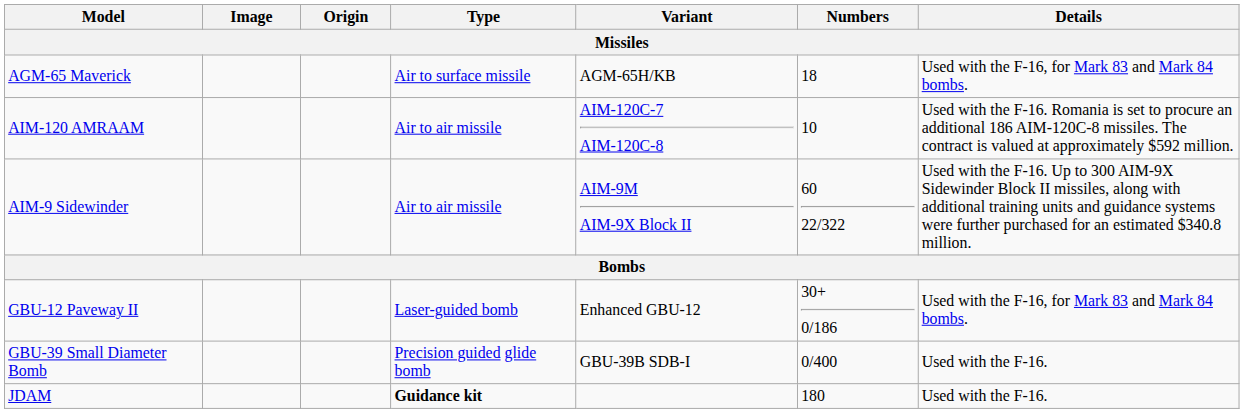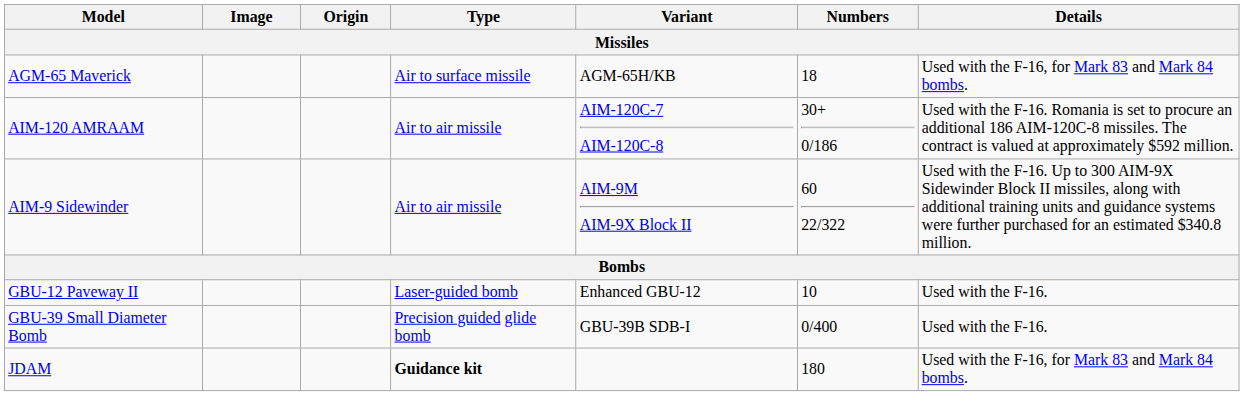 <table class="wikitable">
 <tr>
 <th style="text-align:center; width:16%;">Model</th>
 <th style="text-align:center; width:8%;">Image</th>
 <th style="text-align:center;">Origin</th>
 <th style="text-align:center; width:15%;">Type</th>
 <th style="text-align:center;">Variant</th>
 <th style="text-align:center;">Numbers</th>
 <th style="text-align:center; width:26%;">Details</th>
 </tr>
 <tr>
 <th colspan="7">Missiles</th>
 </tr>
 <tr>
 <td><a href='#'>AGM-65 Maverick</a></td>
 <td></td>
 <td></td>
 <td><a href='#'>Air to surface missile</a></td>
 <td>AGM-65H/KB</td>
 <td>18</td>
 <td>Used with the F-16, for <a href='#'>Mark 83</a> and <a href='#'>Mark 84 bombs</a>.</td>
 </tr>
 <tr>
 <td><a href='#'>AIM-120 AMRAAM</a></td>
 <td></td>
 <td></td>
 <td><a href='#'>Air to air missile</a></td>
 <td><a href='#'>AIM-120C-7</a><hr><a href='#'>AIM-120C-8</a></td>
-<td>10</td>
+<td>30+<hr>0/186</td>
 <td>Used with the F-16. Romania is set to procure an additional 186 AIM-120C-8 missiles. The contract is valued at approximately $592 million.</td>
 </tr>
 <tr>
 <td><a href='#'>AIM-9 Sidewinder</a></td>
 <td></td>
 <td></td>
 <td><a href='#'>Air to air missile</a></td>
 <td><a href='#'>AIM-9M</a> <hr> <a href='#'>AIM-9X Block II</a></td>
 <td>60<hr>22/322</td>
 <td>Used with the F-16. Up to 300 AIM-9X Sidewinder Block II missiles, along with additional training units and guidance systems were further purchased for an estimated $340.8 million.</td>
 </tr>
 <tr>
 <th colspan="7">Bombs</th>
 </tr>
 <tr>
 <td><a href='#'>GBU-12 Paveway II</a></td>
 <td></td>
 <td></td>
 <td><a href='#'>Laser-guided bomb</a></td>
 <td>Enhanced GBU-12</td>
-<td>30+<hr>0/186</td>
-<td>Used with the F-16, for <a href='#'>Mark 83</a> and <a href='#'>Mark 84 bombs</a>.</td>
+<td>10</td>
+<td>Used with the F-16.</td>
 </tr>
 <tr>
 <td><a href='#'>GBU-39 Small Diameter Bomb</a></td>
 <td></td>
 <td></td>
 <td><a href='#'>Precision guided</a> <a href='#'>glide bomb</a></td>
 <td>GBU-39B SDB-I</td>
 <td>0/400</td>
 <td>Used with the F-16.</td>
 </tr>
 <tr>
 <td><a href='#'>JDAM</a></td>
 <td></td>
 <td></td>
 <td><strong>Guidance kit</strong></td>
 <td></td>
 <td>180</td>
-<td>Used with the F-16.</td>
+<td>Used with the F-16, for <a href='#'>Mark 83</a> and <a href='#'>Mark 84 bombs</a>.</td>
 </tr>
 </table>
